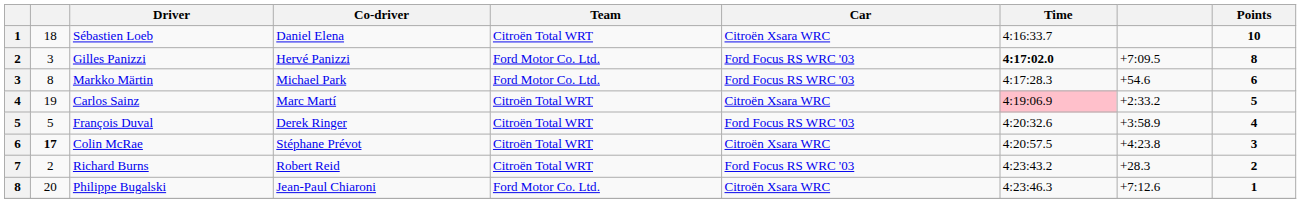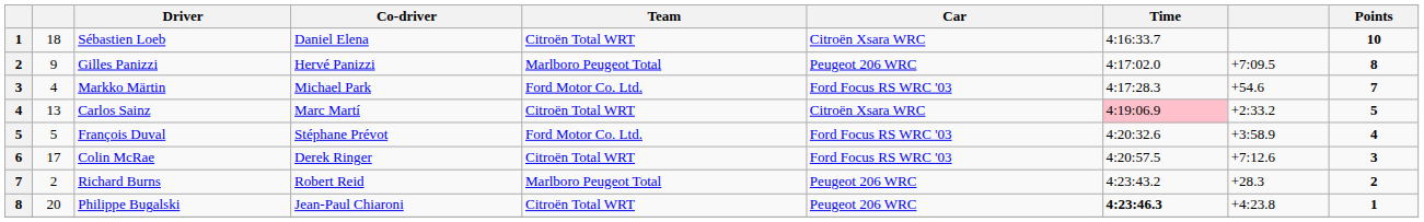 <table class="wikitable" width=85% style="font-size: 85%;">
 <tr>
 <th></th>
 <th></th>
 <th>Driver</th>
 <th>Co-driver</th>
 <th>Team</th>
 <th>Car</th>
 <th>Time</th>
 <th></th>
 <th>Points</th>
 </tr>
 <tr>
 <th>1</th>
 <td align="center">18</td>
 <td> <a href='#'>Sébastien Loeb</a></td>
 <td> <a href='#'>Daniel Elena</a></td>
 <td> <a href='#'>Citroën Total WRT</a></td>
 <td><a href='#'>Citroën Xsara WRC</a></td>
 <td>4:16:33.7</td>
 <td></td>
 <td align="center"><strong>10</strong></td>
 </tr>
 <tr>
 <th>2</th>
-<td align="center">3</td>
+<td align="center">9</td>
 <td> <a href='#'>Gilles Panizzi</a></td>
 <td> <a href='#'>Hervé Panizzi</a></td>
-<td> <a href='#'>Ford Motor Co. Ltd.</a></td>
-<td><a href='#'>Ford Focus RS WRC '03</a></td>
-<td><strong>4:17:02.0</strong></td>
+<td> <a href='#'>Marlboro Peugeot Total</a></td>
+<td><a href='#'>Peugeot 206 WRC</a></td>
+<td>4:17:02.0</td>
 <td>+7:09.5</td>
 <td align="center"><strong>8</strong></td>
 </tr>
 <tr>
 <th>3</th>
-<td align="center">8</td>
+<td align="center">4</td>
 <td> <a href='#'>Markko Märtin</a></td>
 <td> <a href='#'>Michael Park</a></td>
 <td> <a href='#'>Ford Motor Co. Ltd.</a></td>
 <td><a href='#'>Ford Focus RS WRC '03</a></td>
 <td>4:17:28.3</td>
 <td>+54.6</td>
-<td align="center"><strong>6</strong></td>
+<td align="center"><strong>7</strong></td>
 </tr>
 <tr>
 <th>4</th>
-<td align="center">19</td>
+<td align="center">13</td>
 <td> <a href='#'>Carlos Sainz</a></td>
 <td> <a href='#'>Marc Martí</a></td>
 <td> <a href='#'>Citroën Total WRT</a></td>
 <td><a href='#'>Citroën Xsara WRC</a></td>
 <td style="background: pink;">4:19:06.9</td>
 <td>+2:33.2</td>
 <td align="center"><strong>5</strong></td>
 </tr>
 <tr>
 <th>5</th>
 <td align="center">5</td>
 <td> <a href='#'>François Duval</a></td>
-<td> <a href='#'>Derek Ringer</a></td>
-<td> <a href='#'>Citroën Total WRT</a></td>
+<td> <a href='#'>Stéphane Prévot</a></td>
+<td> <a href='#'>Ford Motor Co. Ltd.</a></td>
 <td><a href='#'>Ford Focus RS WRC '03</a></td>
 <td>4:20:32.6</td>
 <td>+3:58.9</td>
 <td align="center"><strong>4</strong></td>
 </tr>
 <tr>
 <th>6</th>
-<td align="center"><strong>17</strong></td>
+<td align="center">17</td>
 <td> <a href='#'>Colin McRae</a></td>
-<td> <a href='#'>Stéphane Prévot</a></td>
+<td> <a href='#'>Derek Ringer</a></td>
 <td> <a href='#'>Citroën Total WRT</a></td>
-<td><a href='#'>Citroën Xsara WRC</a></td>
+<td><a href='#'>Ford Focus RS WRC '03</a></td>
 <td>4:20:57.5</td>
-<td>+4:23.8</td>
+<td>+7:12.6</td>
 <td align="center"><strong>3</strong></td>
 </tr>
 <tr>
 <th>7</th>
 <td align="center">2</td>
 <td> <a href='#'>Richard Burns</a></td>
 <td> <a href='#'>Robert Reid</a></td>
-<td> <a href='#'>Citroën Total WRT</a></td>
-<td><a href='#'>Ford Focus RS WRC '03</a></td>
+<td> <a href='#'>Marlboro Peugeot Total</a></td>
+<td><a href='#'>Peugeot 206 WRC</a></td>
 <td>4:23:43.2</td>
 <td>+28.3</td>
 <td align="center"><strong>2</strong></td>
 </tr>
 <tr>
 <th>8</th>
 <td align="center">20</td>
 <td> <a href='#'>Philippe Bugalski</a></td>
 <td> <a href='#'>Jean-Paul Chiaroni</a></td>
-<td> <a href='#'>Ford Motor Co. Ltd.</a></td>
-<td><a href='#'>Citroën Xsara WRC</a></td>
-<td>4:23:46.3</td>
-<td>+7:12.6</td>
+<td> <a href='#'>Citroën Total WRT</a></td>
+<td><a href='#'>Peugeot 206 WRC</a></td>
+<td><strong>4:23:46.3</strong></td>
+<td>+4:23.8</td>
 <td align="center"><strong>1</strong></td>
 </tr>
 <tr>
 </tr>
 </table>
